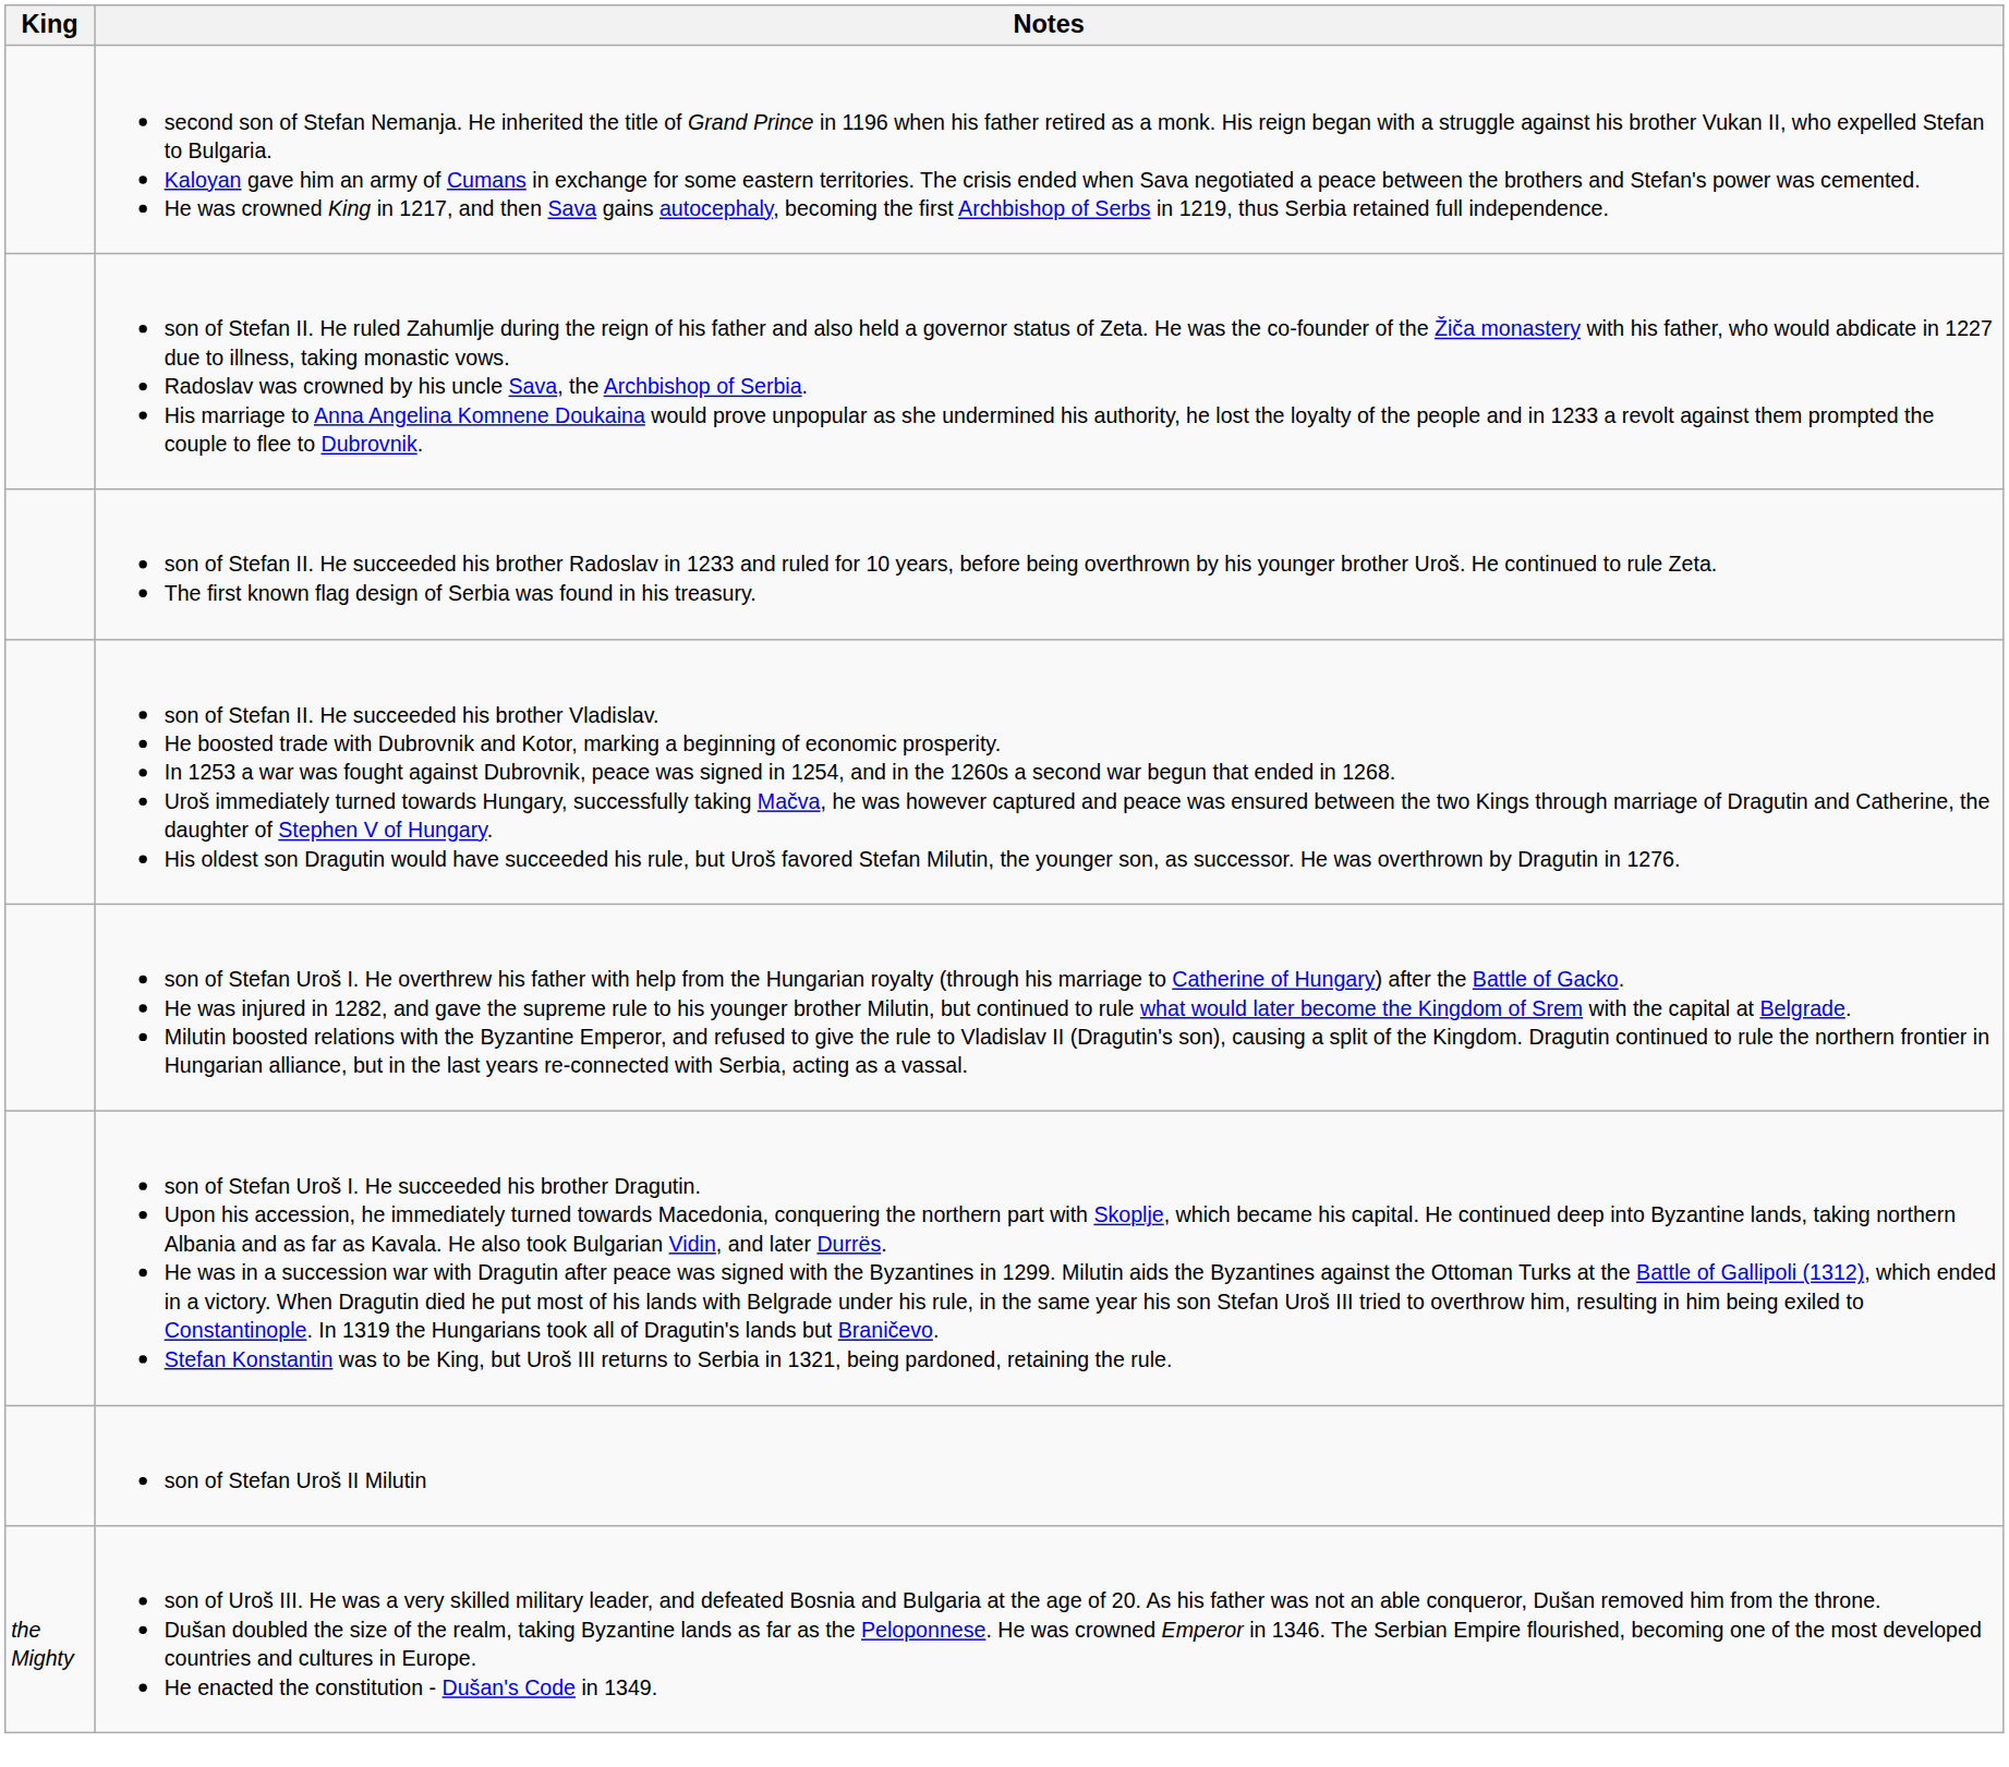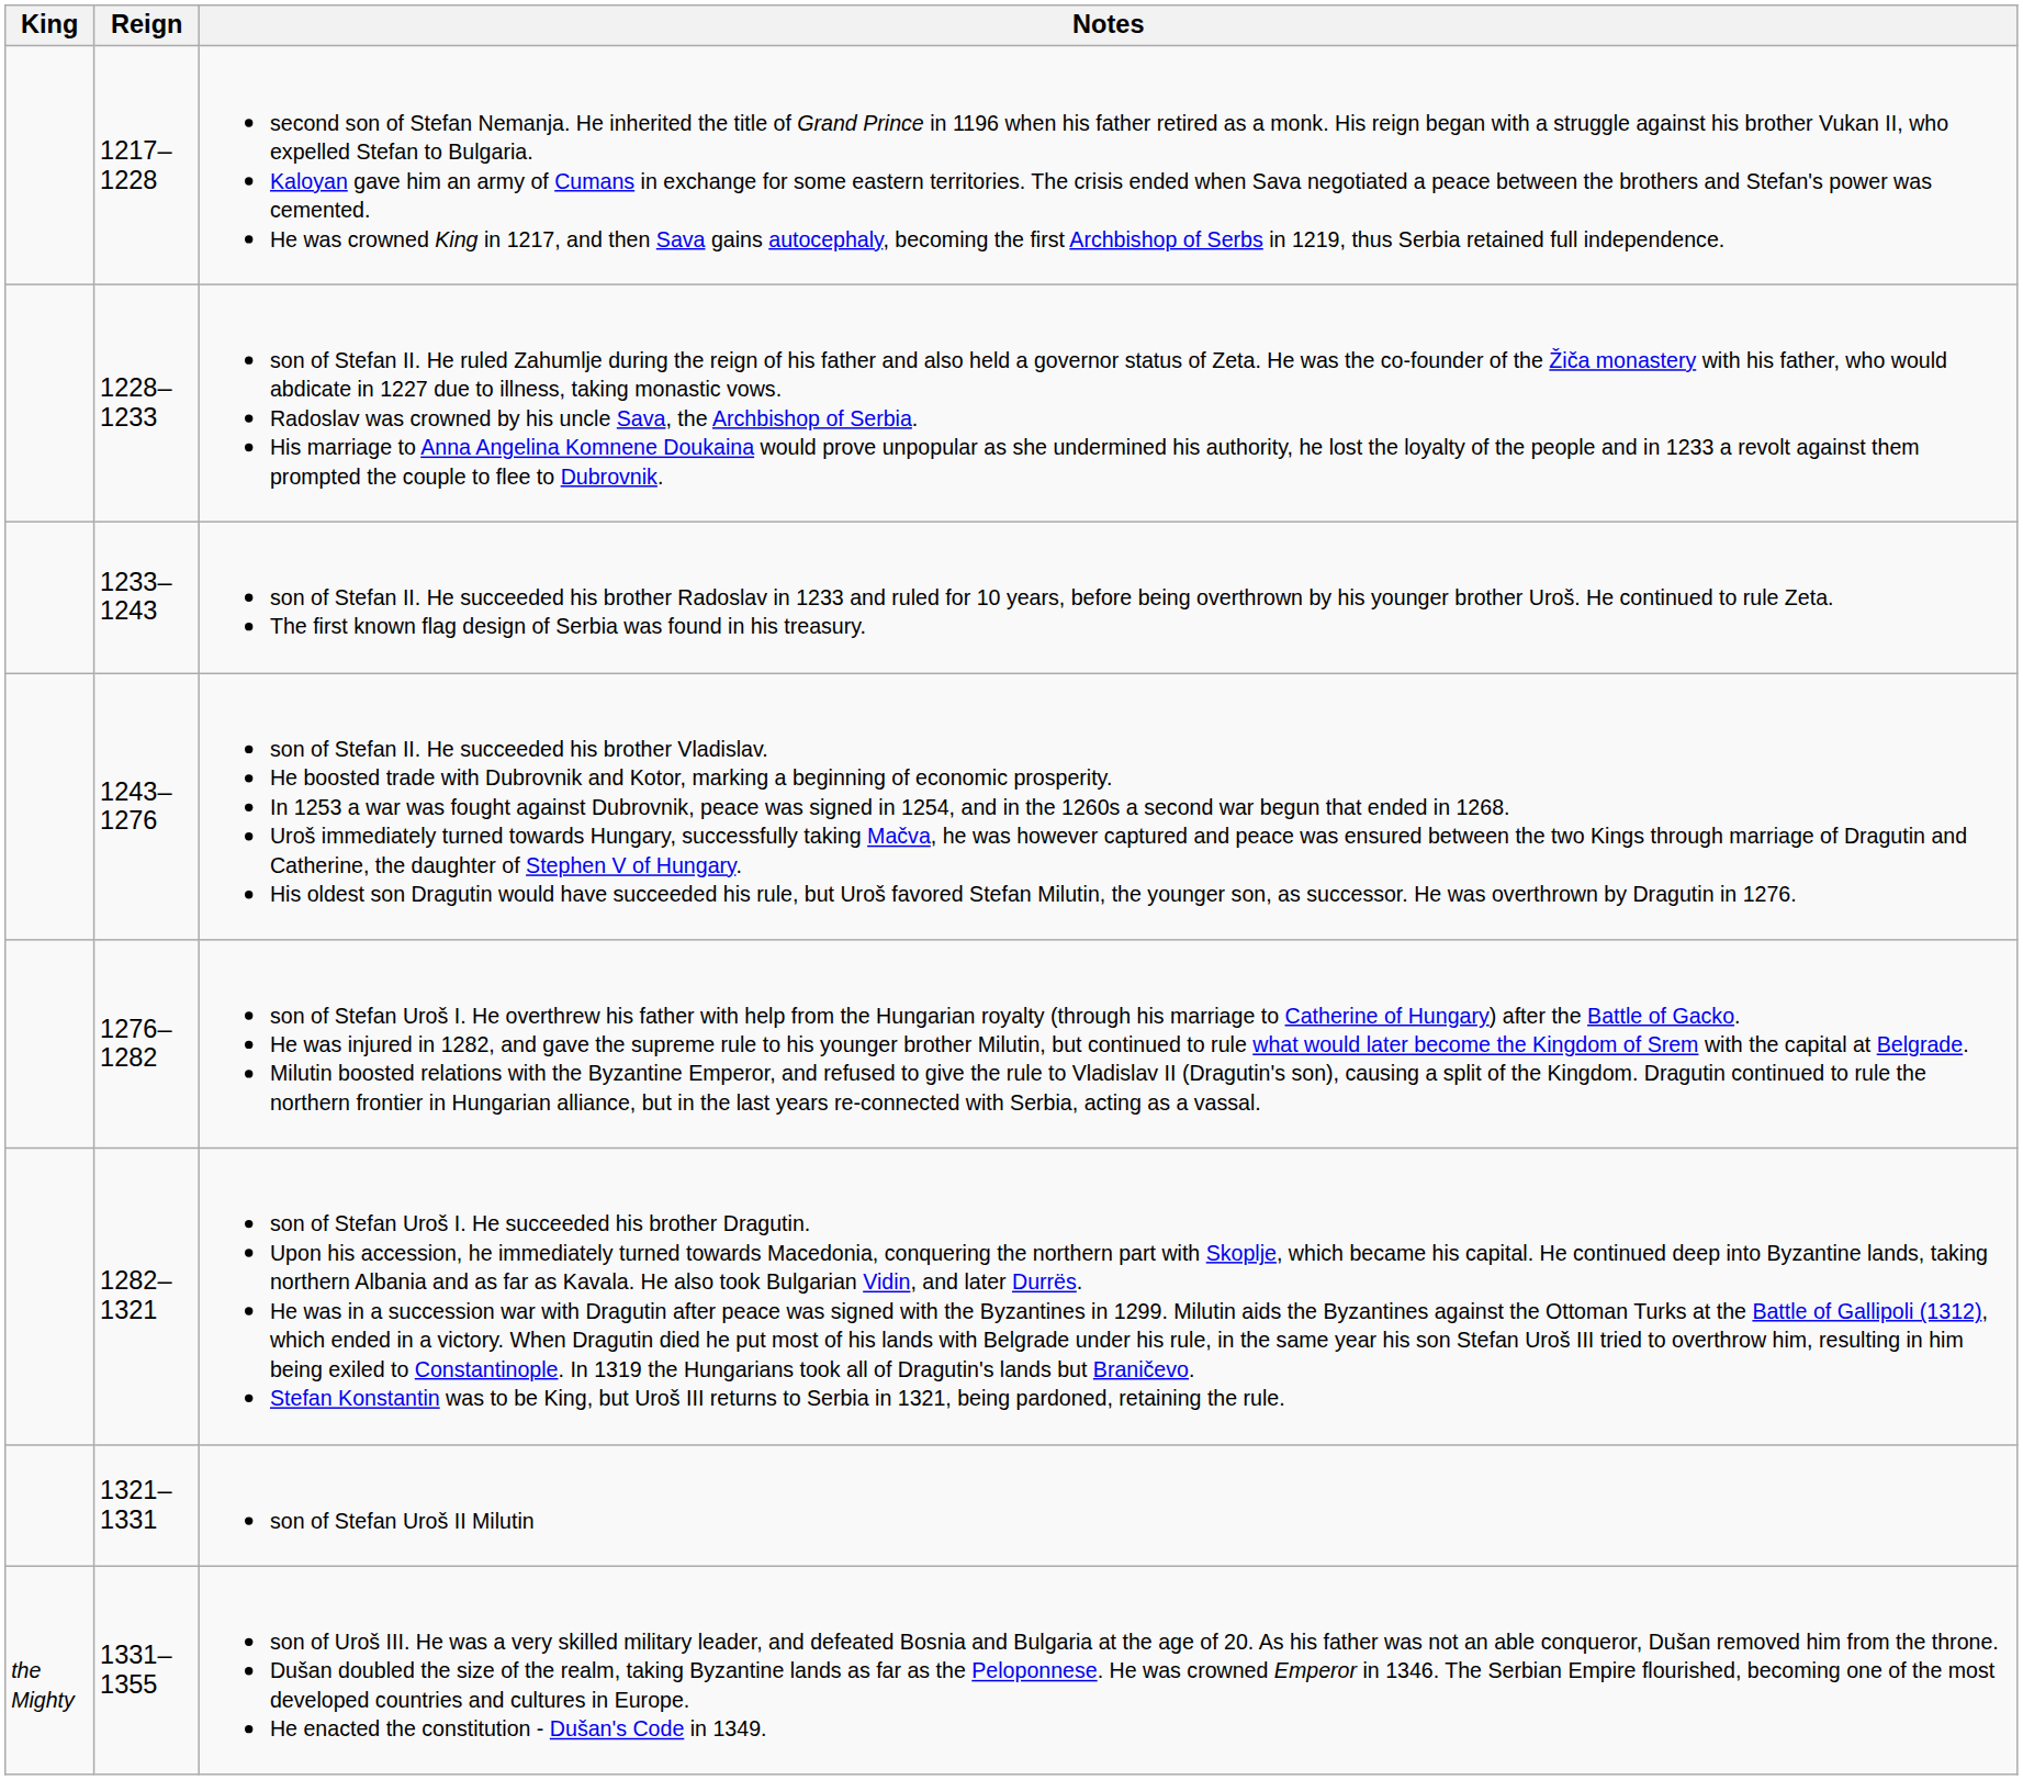 <table class="wikitable">
 <tr ->
 <th>King</th>
+<th>Reign</th>
 <th>Notes</th>
 </tr>
 <tr ->
 <td></td>
+<td>1217–1228</td>
 <td><br><ul><li><small>second son of Stefan Nemanja. He inherited the title of <em>Grand Prince</em> in 1196 when his father retired as a monk. His reign began with a struggle against his brother Vukan II, who expelled Stefan to Bulgaria.</small></li><li><small><a href='#'>Kaloyan</a> gave him an army of <a href='#'>Cumans</a> in exchange for some eastern territories. The crisis ended when Sava negotiated a peace between the brothers and Stefan's power was cemented.</small></li><li><small>He was crowned <em>King</em> in 1217, and then <a href='#'>Sava</a> gains <a href='#'>autocephaly</a>, becoming the first <a href='#'>Archbishop of Serbs</a> in 1219, thus Serbia retained full independence.</small></li></ul></td>
 </tr>
 <tr ->
 <td></td>
+<td>1228–1233</td>
 <td><br><ul><li><small>son of Stefan II. He ruled Zahumlje during the reign of his father and also held a governor status of Zeta. He was the co-founder of the <a href='#'>Žiča monastery</a> with his father, who would abdicate in 1227 due to illness, taking monastic vows.</small></li><li><small>Radoslav was crowned by his uncle <a href='#'>Sava</a>, the <a href='#'>Archbishop of Serbia</a>.</small></li><li><small>His marriage to <a href='#'>Anna Angelina Komnene Doukaina</a> would prove unpopular as she undermined his authority, he lost the loyalty of the people and in 1233 a revolt against them prompted the couple to flee to <a href='#'>Dubrovnik</a>.</small></li></ul></td>
 </tr>
 <tr ->
 <td></td>
+<td>1233–1243</td>
 <td><br><ul><li><small>son of Stefan II. He succeeded his brother Radoslav in 1233 and ruled for 10 years, before being overthrown by his younger brother Uroš. He continued to rule Zeta.</small></li><li><small>The first known flag design of Serbia was found in his treasury.</small></li></ul></td>
 </tr>
 <tr ->
 <td></td>
+<td>1243–1276</td>
 <td><br><ul><li><small>son of Stefan II. He succeeded his brother Vladislav.</small></li><li><small>He boosted trade with Dubrovnik and Kotor, marking a beginning of economic prosperity.</small></li><li><small>In 1253 a war was fought against Dubrovnik, peace was signed in 1254, and in the 1260s a second war begun that ended in 1268.</small></li><li><small>Uroš immediately turned towards Hungary, successfully taking <a href='#'>Mačva</a>, he was however captured and peace was ensured between the two Kings through marriage of Dragutin and Catherine, the daughter of <a href='#'>Stephen V of Hungary</a>.</small></li><li><small>His oldest son Dragutin would have succeeded his rule, but Uroš favored Stefan Milutin, the younger son, as successor. He was overthrown by Dragutin in 1276.</small></li></ul></td>
 </tr>
 <tr ->
 <td></td>
+<td>1276–1282</td>
 <td><br><ul><li><small>son of Stefan Uroš I. He overthrew his father with help from the Hungarian royalty (through his marriage to <a href='#'>Catherine of Hungary</a>) after the <a href='#'>Battle of Gacko</a>.</small></li><li><small>He was injured in 1282, and gave the supreme rule to his younger brother Milutin, but continued to rule <a href='#'>what would later become the Kingdom of Srem</a> with the capital at <a href='#'>Belgrade</a>.</small></li><li><small>Milutin boosted relations with the Byzantine Emperor, and refused to give the rule to Vladislav II (Dragutin's son), causing a split of the Kingdom. Dragutin continued to rule the northern frontier in Hungarian alliance, but in the last years re-connected with Serbia, acting as a vassal.</small></li></ul></td>
 </tr>
 <tr ->
 <td></td>
+<td>1282–1321</td>
 <td><br><ul><li><small>son of Stefan Uroš I. He succeeded his brother Dragutin.</small></li><li><small>Upon his accession, he immediately turned towards Macedonia, conquering the northern part with <a href='#'>Skoplje</a>, which became his capital. He continued deep into Byzantine lands, taking northern Albania and as far as Kavala. He also took Bulgarian <a href='#'>Vidin</a>, and later <a href='#'>Durrës</a>.</small></li><li><small>He was in a succession war with Dragutin after peace was signed with the Byzantines in 1299. Milutin aids the Byzantines against the Ottoman Turks at the <a href='#'>Battle of Gallipoli (1312)</a>, which ended in a victory. When Dragutin died he put most of his lands with Belgrade under his rule, in the same year his son Stefan Uroš III tried to overthrow him, resulting in him being exiled to <a href='#'>Constantinople</a>. In 1319 the Hungarians took all of Dragutin's lands but <a href='#'>Braničevo</a>.</small></li><li><small><a href='#'>Stefan Konstantin</a> was to be King, but Uroš III returns to Serbia in 1321, being pardoned, retaining the rule.</small></li></ul></td>
 </tr>
 <tr ->
 <td></td>
+<td>1321–1331</td>
 <td><br><ul><li><small>son of Stefan Uroš II Milutin</small></li></ul></td>
 </tr>
 <tr ->
 <td><br><small><em>the Mighty</em></small></td>
+<td>1331–1355</td>
 <td><br><ul><li><small>son of Uroš III. He was a very skilled military leader, and defeated Bosnia and Bulgaria at the age of 20. As his father was not an able conqueror, Dušan removed him from the throne.</small></li><li><small>Dušan doubled the size of the realm, taking Byzantine lands as far as the <a href='#'>Peloponnese</a>. He was crowned <em>Emperor</em> in 1346. The Serbian Empire flourished, becoming one of the most developed countries and cultures in Europe.</small></li><li><small>He enacted the constitution - <a href='#'>Dušan's Code</a> in 1349.</small></li></ul></td>
 </tr>
 </table>
